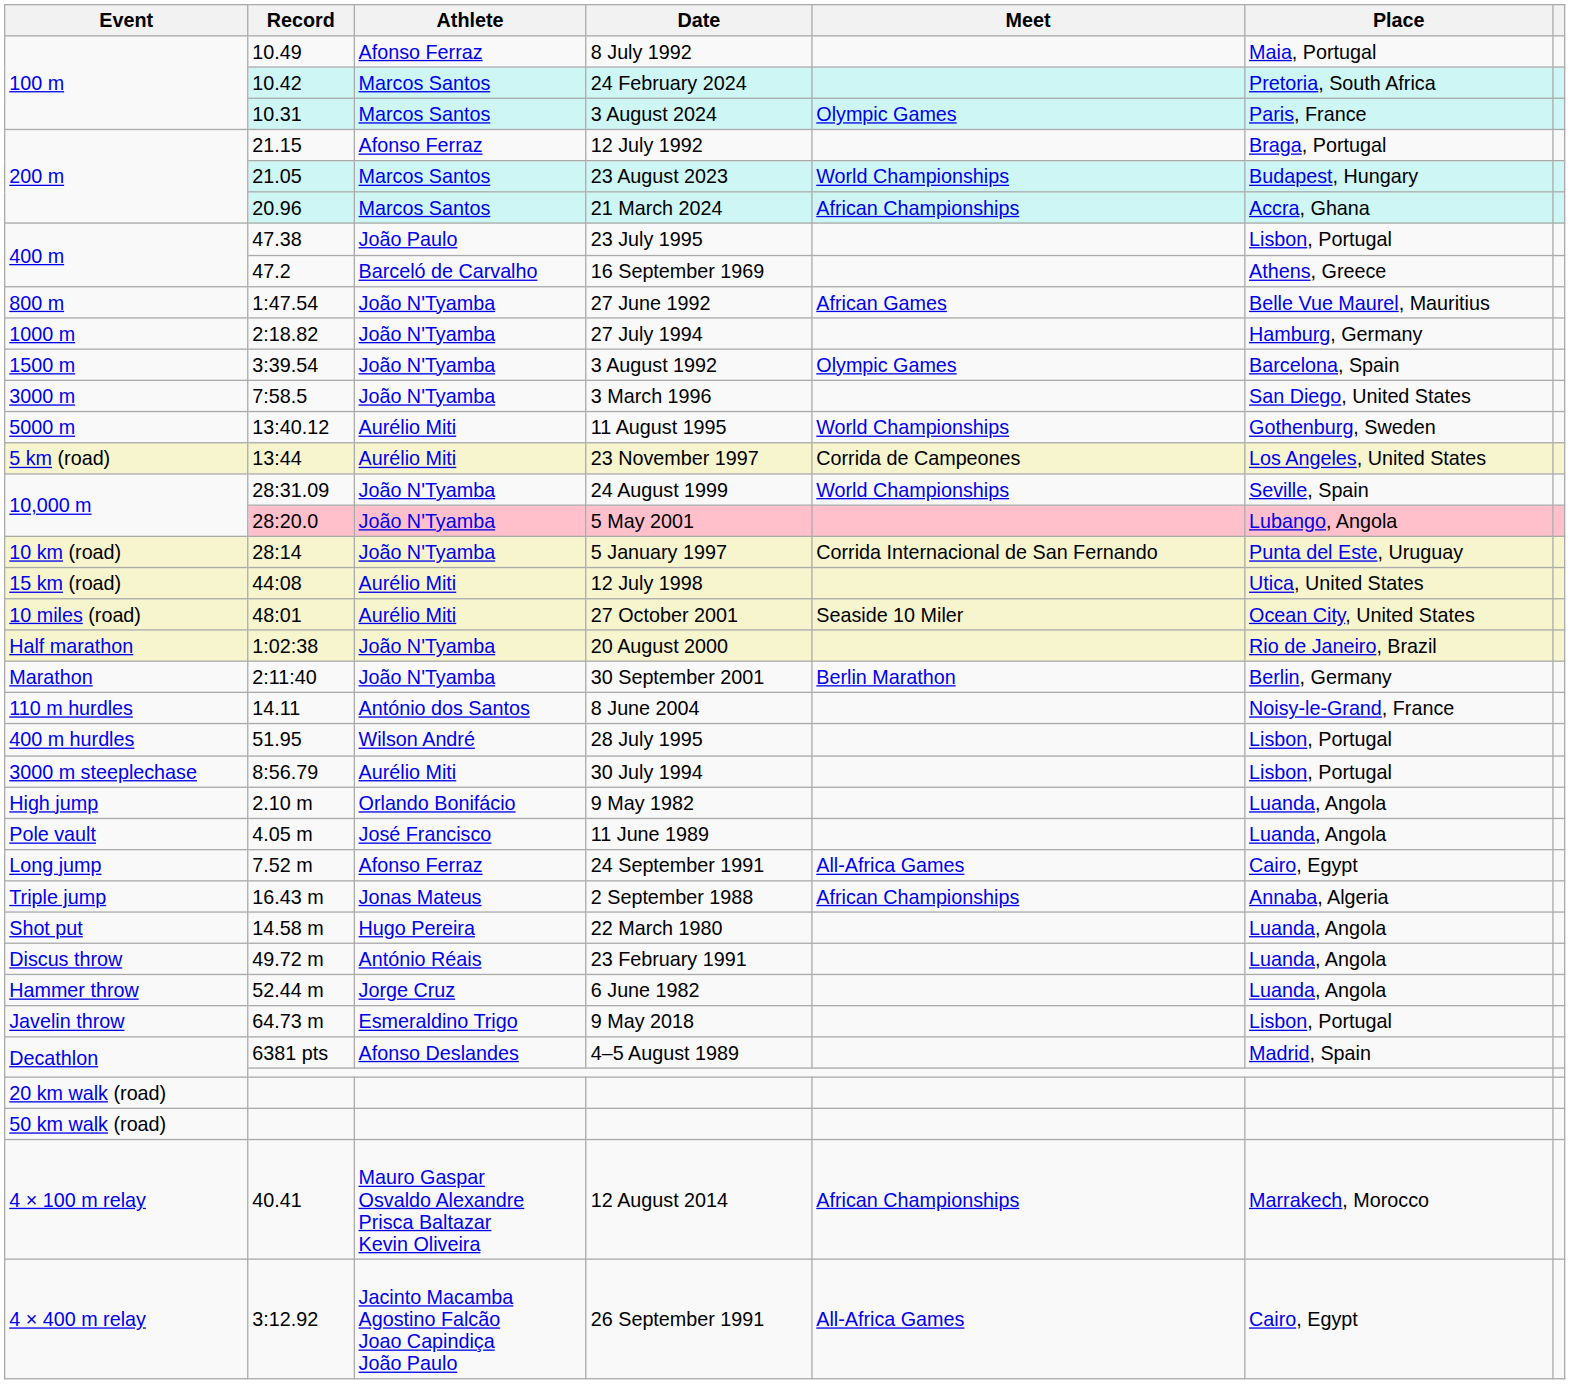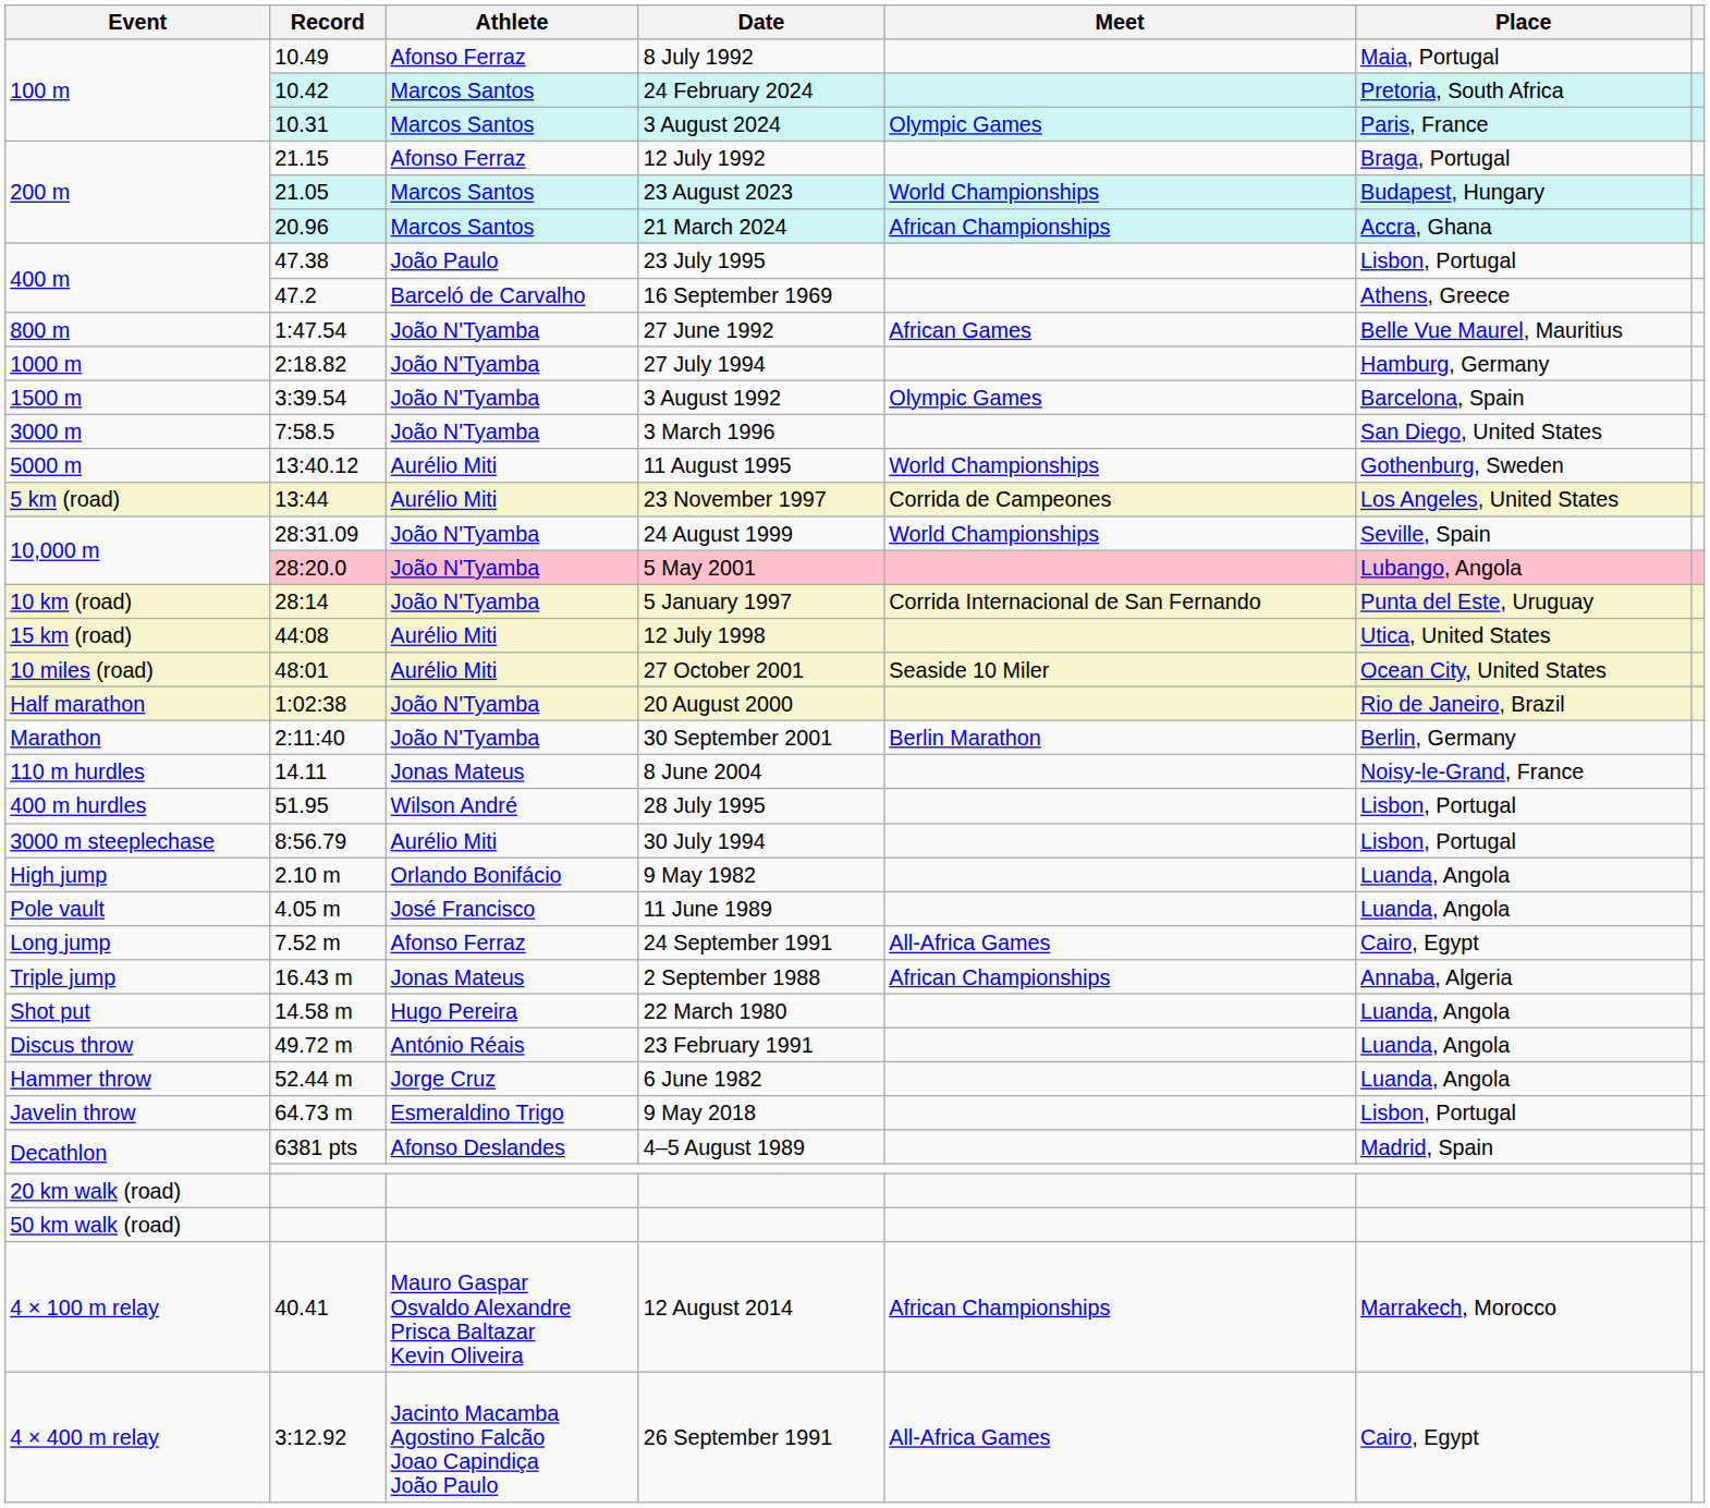 <table class="wikitable" style="font-size:95%; width: 95%;">
 <tr>
 <th>Event</th>
 <th>Record</th>
 <th>Athlete</th>
 <th>Date</th>
 <th>Meet</th>
 <th>Place</th>
 <th></th>
 </tr>
 <tr>
 <td rowspan=3><a href='#'>100 m</a></td>
 <td>10.49 </td>
 <td><a href='#'>Afonso Ferraz</a></td>
 <td>8 July 1992</td>
 <td></td>
 <td><a href='#'>Maia</a>, Portugal</td>
 <td></td>
 </tr>
 <tr bgcolor=#CEF6F5>
 <td>10.42 </td>
 <td><a href='#'>Marcos Santos</a></td>
 <td>24 February 2024</td>
 <td></td>
 <td><a href='#'>Pretoria</a>, South Africa</td>
 <td></td>
 </tr>
 <tr bgcolor=#CEF6F5>
 <td>10.31 </td>
 <td><a href='#'>Marcos Santos</a></td>
 <td>3 August 2024</td>
 <td><a href='#'>Olympic Games</a></td>
 <td><a href='#'>Paris</a>, France</td>
 <td></td>
 </tr>
 <tr>
 <td rowspan=3><a href='#'>200 m</a></td>
 <td>21.15</td>
 <td><a href='#'>Afonso Ferraz</a></td>
 <td>12 July 1992</td>
 <td></td>
 <td><a href='#'>Braga</a>, Portugal</td>
 <td></td>
 </tr>
 <tr bgcolor=#CEF6F5>
 <td>21.05 </td>
 <td><a href='#'>Marcos Santos</a></td>
 <td>23 August 2023</td>
 <td><a href='#'>World Championships</a></td>
 <td><a href='#'>Budapest</a>, Hungary</td>
 <td></td>
 </tr>
 <tr bgcolor="#CEF6F5">
 <td>20.96 </td>
 <td><a href='#'>Marcos Santos</a></td>
 <td>21 March 2024</td>
 <td><a href='#'>African Championships</a></td>
 <td><a href='#'>Accra</a>, Ghana</td>
 <td></td>
 </tr>
 <tr>
 <td rowspan=2><a href='#'>400 m</a></td>
 <td>47.38</td>
 <td><a href='#'>João Paulo</a></td>
 <td>23 July 1995</td>
 <td></td>
 <td><a href='#'>Lisbon</a>, Portugal</td>
 <td></td>
 </tr>
 <tr>
 <td>47.2 </td>
 <td><a href='#'>Barceló de Carvalho</a></td>
 <td>16 September 1969</td>
 <td></td>
 <td><a href='#'>Athens</a>, Greece</td>
 <td></td>
 </tr>
 <tr>
 <td><a href='#'>800 m</a></td>
 <td>1:47.54</td>
 <td><a href='#'>João N'Tyamba</a></td>
 <td>27 June 1992</td>
 <td><a href='#'>African Games</a></td>
 <td><a href='#'>Belle Vue Maurel</a>, Mauritius</td>
 <td></td>
 </tr>
 <tr>
 <td><a href='#'>1000 m</a></td>
 <td>2:18.82</td>
 <td><a href='#'>João N'Tyamba</a></td>
 <td>27 July 1994</td>
 <td></td>
 <td><a href='#'>Hamburg</a>, Germany</td>
 <td></td>
 </tr>
 <tr>
 <td><a href='#'>1500 m</a></td>
 <td>3:39.54</td>
 <td><a href='#'>João N'Tyamba</a></td>
 <td>3 August 1992</td>
 <td><a href='#'>Olympic Games</a></td>
 <td><a href='#'>Barcelona</a>, Spain</td>
 <td></td>
 </tr>
 <tr>
 <td><a href='#'>3000 m</a></td>
 <td>7:58.5 </td>
 <td><a href='#'>João N'Tyamba</a></td>
 <td>3 March 1996</td>
 <td></td>
 <td><a href='#'>San Diego</a>, United States</td>
 <td></td>
 </tr>
 <tr>
 <td><a href='#'>5000 m</a></td>
 <td>13:40.12</td>
 <td><a href='#'>Aurélio Miti</a></td>
 <td>11 August 1995</td>
 <td><a href='#'>World Championships</a></td>
 <td><a href='#'>Gothenburg</a>, Sweden</td>
 <td></td>
 </tr>
 <tr style="background:#f6F5CE;">
 <td><a href='#'>5 km</a> (road)</td>
 <td>13:44</td>
 <td><a href='#'>Aurélio Miti</a></td>
 <td>23 November 1997</td>
 <td>Corrida de Campeones</td>
 <td><a href='#'>Los Angeles</a>, United States</td>
 <td></td>
 </tr>
 <tr>
 <td rowspan=2><a href='#'>10,000 m</a></td>
 <td>28:31.09</td>
 <td><a href='#'>João N'Tyamba</a></td>
 <td>24 August 1999</td>
 <td><a href='#'>World Championships</a></td>
 <td><a href='#'>Seville</a>, Spain</td>
 <td></td>
 </tr>
 <tr style="background:pink">
 <td>28:20.0 </td>
 <td><a href='#'>João N'Tyamba</a></td>
 <td>5 May 2001</td>
 <td></td>
 <td><a href='#'>Lubango</a>, Angola</td>
 <td></td>
 </tr>
 <tr style="background:#f6F5CE;">
 <td><a href='#'>10 km</a> (road)</td>
 <td>28:14</td>
 <td><a href='#'>João N'Tyamba</a></td>
 <td>5 January 1997</td>
 <td>Corrida Internacional de San Fernando</td>
 <td><a href='#'>Punta del Este</a>, Uruguay</td>
 <td></td>
 </tr>
 <tr style="background:#f6F5CE;">
 <td><a href='#'>15 km</a> (road)</td>
 <td>44:08</td>
 <td><a href='#'>Aurélio Miti</a></td>
 <td>12 July 1998</td>
 <td></td>
 <td><a href='#'>Utica</a>, United States</td>
 <td></td>
 </tr>
 <tr style="background:#f6F5CE;">
 <td><a href='#'>10 miles</a> (road)</td>
 <td>48:01</td>
 <td><a href='#'>Aurélio Miti</a></td>
 <td>27 October 2001</td>
 <td>Seaside 10 Miler</td>
 <td><a href='#'>Ocean City</a>, United States</td>
 <td></td>
 </tr>
 <tr style="background:#f6F5CE;">
 <td><a href='#'>Half marathon</a></td>
 <td>1:02:38</td>
 <td><a href='#'>João N'Tyamba</a></td>
 <td>20 August 2000</td>
 <td></td>
 <td><a href='#'>Rio de Janeiro</a>, Brazil</td>
 <td></td>
 </tr>
 <tr>
 <td><a href='#'>Marathon</a></td>
 <td>2:11:40</td>
 <td><a href='#'>João N'Tyamba</a></td>
 <td>30 September 2001</td>
 <td><a href='#'>Berlin Marathon</a></td>
 <td><a href='#'>Berlin</a>, Germany</td>
 <td></td>
 </tr>
 <tr>
 <td><a href='#'>110 m hurdles</a></td>
 <td>14.11 </td>
-<td><a href='#'>António dos Santos</a></td>
+<td><a href='#'>Jonas Mateus</a></td>
 <td>8 June 2004</td>
 <td></td>
 <td><a href='#'>Noisy-le-Grand</a>, France</td>
 <td></td>
 </tr>
 <tr>
 <td><a href='#'>400 m hurdles</a></td>
 <td>51.95</td>
 <td><a href='#'>Wilson André</a></td>
 <td>28 July 1995</td>
 <td></td>
 <td><a href='#'>Lisbon</a>, Portugal</td>
 <td></td>
 </tr>
 <tr>
 <td><a href='#'>3000 m steeplechase</a></td>
 <td>8:56.79</td>
 <td><a href='#'>Aurélio Miti</a></td>
 <td>30 July 1994</td>
 <td></td>
 <td><a href='#'>Lisbon</a>, Portugal</td>
 <td></td>
 </tr>
 <tr>
 <td><a href='#'>High jump</a></td>
 <td>2.10 m</td>
 <td><a href='#'>Orlando Bonifácio</a></td>
 <td>9 May 1982</td>
 <td></td>
 <td><a href='#'>Luanda</a>, Angola</td>
 <td></td>
 </tr>
 <tr>
 <td><a href='#'>Pole vault</a></td>
 <td>4.05 m</td>
 <td><a href='#'>José Francisco</a></td>
 <td>11 June 1989</td>
 <td></td>
 <td><a href='#'>Luanda</a>, Angola</td>
 <td></td>
 </tr>
 <tr>
 <td><a href='#'>Long jump</a></td>
 <td>7.52 m </td>
 <td><a href='#'>Afonso Ferraz</a></td>
 <td>24 September 1991</td>
 <td><a href='#'>All-Africa Games</a></td>
 <td><a href='#'>Cairo</a>, Egypt</td>
 <td></td>
 </tr>
 <tr>
 <td><a href='#'>Triple jump</a></td>
 <td>16.43 m </td>
 <td><a href='#'>Jonas Mateus</a></td>
 <td>2 September 1988</td>
 <td><a href='#'>African Championships</a></td>
 <td><a href='#'>Annaba</a>, Algeria</td>
 <td></td>
 </tr>
 <tr>
 <td><a href='#'>Shot put</a></td>
 <td>14.58 m</td>
 <td><a href='#'>Hugo Pereira</a></td>
 <td>22 March 1980</td>
 <td></td>
 <td><a href='#'>Luanda</a>, Angola</td>
 <td></td>
 </tr>
 <tr>
 <td><a href='#'>Discus throw</a></td>
 <td>49.72 m</td>
 <td><a href='#'>António Réais</a></td>
 <td>23 February 1991</td>
 <td></td>
 <td><a href='#'>Luanda</a>, Angola</td>
 <td></td>
 </tr>
 <tr>
 <td><a href='#'>Hammer throw</a></td>
 <td>52.44 m</td>
 <td><a href='#'>Jorge Cruz</a></td>
 <td>6 June 1982</td>
 <td></td>
 <td><a href='#'>Luanda</a>, Angola</td>
 <td></td>
 </tr>
 <tr>
 <td><a href='#'>Javelin throw</a></td>
 <td>64.73 m</td>
 <td><a href='#'>Esmeraldino Trigo</a></td>
 <td>9 May 2018</td>
 <td></td>
 <td><a href='#'>Lisbon</a>, Portugal</td>
 <td></td>
 </tr>
 <tr>
 <td rowspan=2><a href='#'>Decathlon</a></td>
 <td>6381 pts</td>
 <td><a href='#'>Afonso Deslandes</a></td>
 <td>4–5 August 1989</td>
 <td></td>
 <td><a href='#'>Madrid</a>, Spain</td>
 <td></td>
 </tr>
 <tr>
 <td colspan=5></td>
 <td></td>
 </tr>
 <tr>
 <td><a href='#'>20 km walk</a> (road)</td>
 <td></td>
 <td></td>
 <td></td>
 <td></td>
 <td></td>
 <td></td>
 </tr>
 <tr>
 <td><a href='#'>50 km walk</a> (road)</td>
 <td></td>
 <td></td>
 <td></td>
 <td></td>
 <td></td>
 <td></td>
 </tr>
 <tr>
 <td><a href='#'>4 × 100 m relay</a></td>
 <td>40.41</td>
 <td><br><a href='#'>Mauro Gaspar</a><br><a href='#'>Osvaldo Alexandre</a><br><a href='#'>Prisca Baltazar</a><br><a href='#'>Kevin Oliveira</a></td>
 <td>12 August 2014</td>
 <td><a href='#'>African Championships</a></td>
 <td><a href='#'>Marrakech</a>, Morocco</td>
 <td></td>
 </tr>
 <tr>
 <td><a href='#'>4 × 400 m relay</a></td>
 <td>3:12.92</td>
 <td><br><a href='#'>Jacinto Macamba</a><br><a href='#'>Agostino Falcão</a><br><a href='#'>Joao Capindiça</a><br><a href='#'>João Paulo</a></td>
 <td>26 September 1991</td>
 <td><a href='#'>All-Africa Games</a></td>
 <td><a href='#'>Cairo</a>, Egypt</td>
 <td></td>
 </tr>
 </table>
